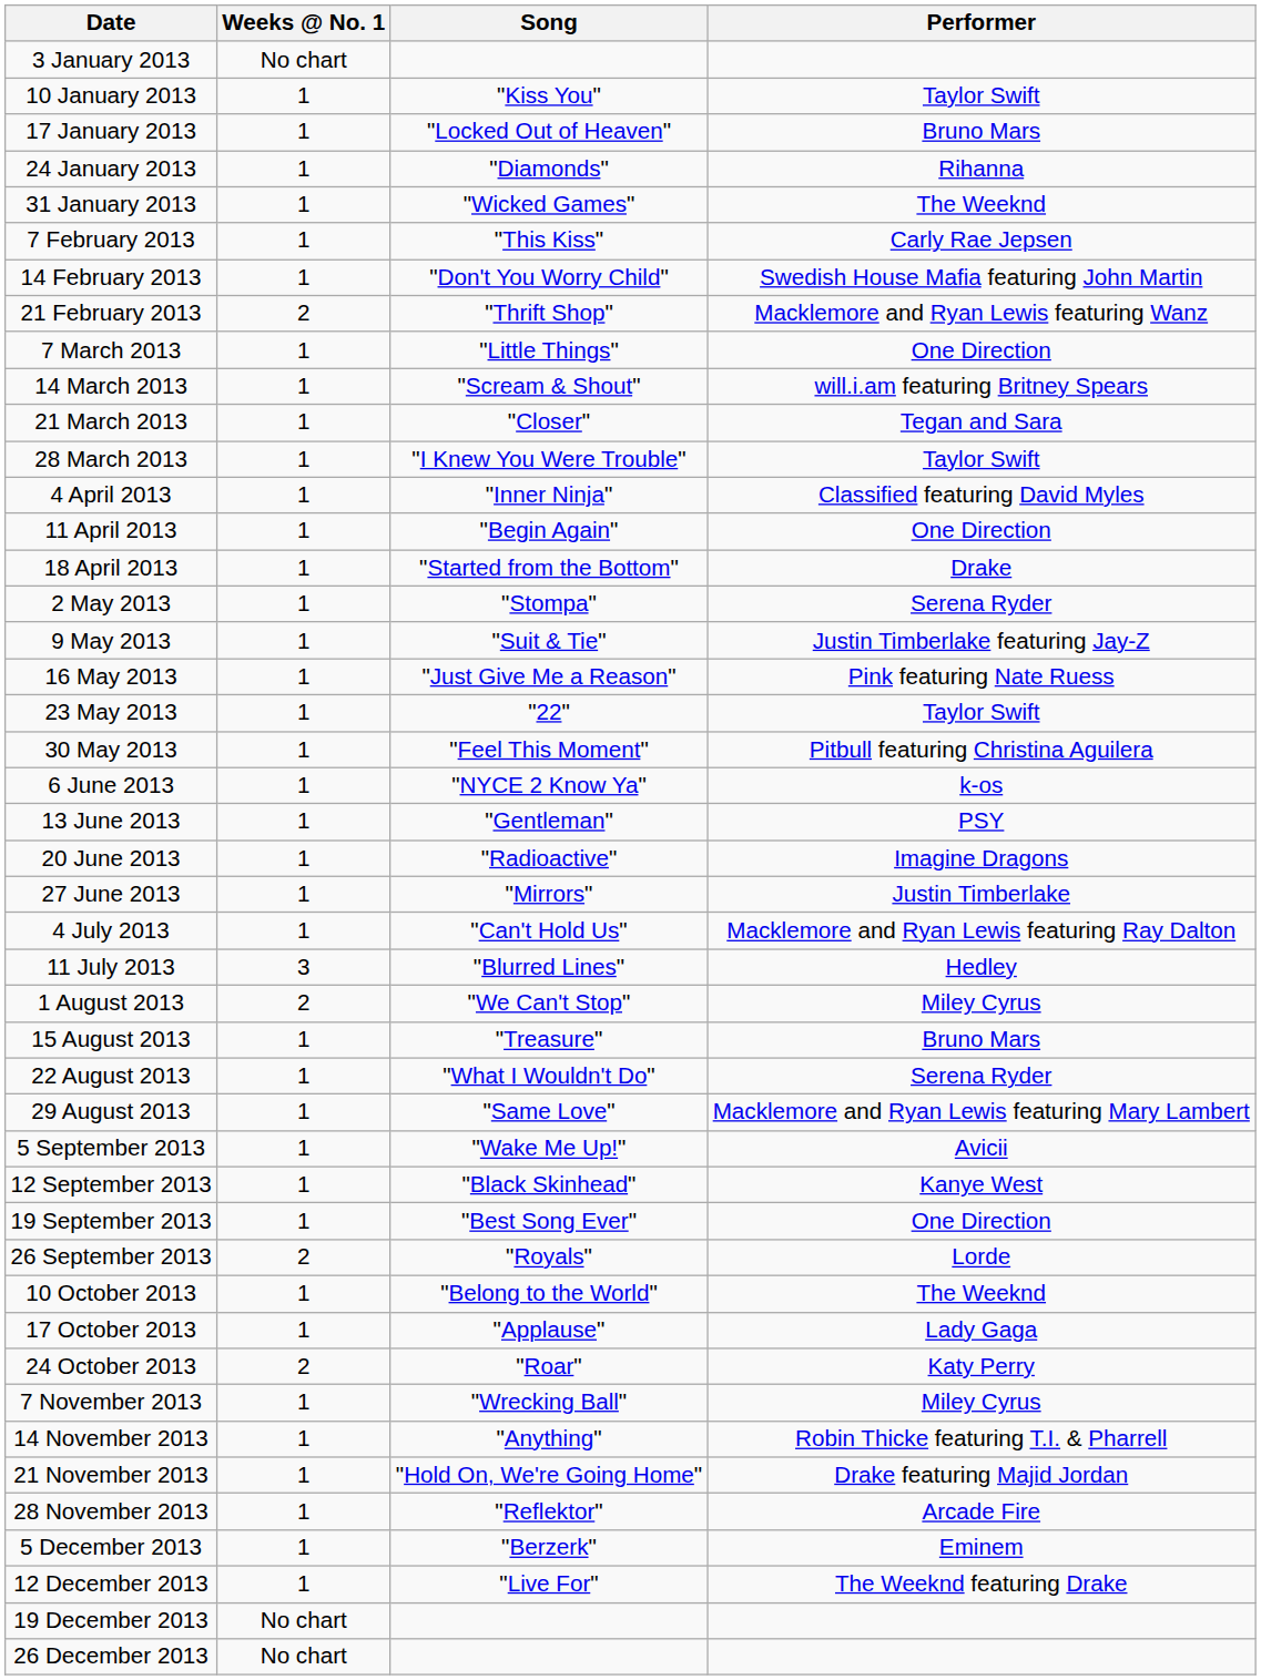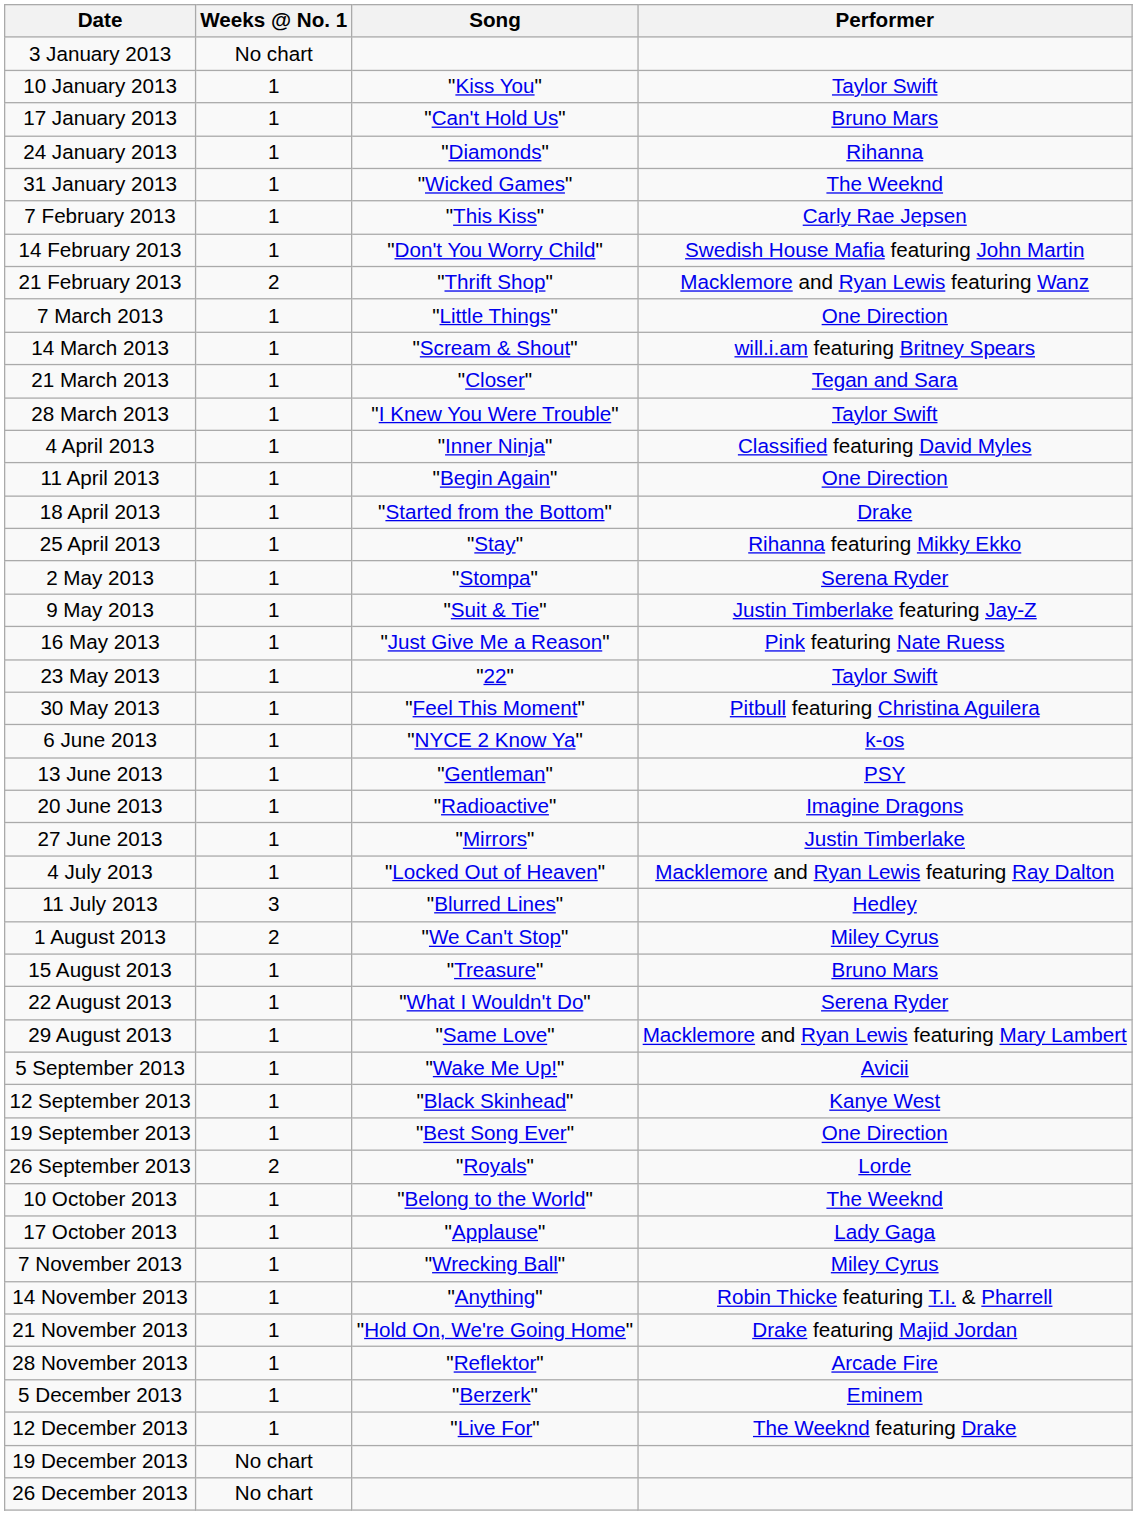 <table class="wikitable" style="text-align: center;">
 <tr>
 <th>Date</th>
 <th>Weeks @ No. 1</th>
 <th>Song</th>
 <th>Performer</th>
 </tr>
 <tr>
 <td>3 January 2013</td>
 <td>No chart</td>
 <td></td>
 <td></td>
 </tr>
 <tr>
 <td>10 January 2013</td>
 <td>1</td>
 <td>"<a href='#'>Kiss You</a>"</td>
 <td><a href='#'>Taylor Swift</a></td>
 </tr>
 <tr>
 <td>17 January 2013</td>
 <td>1</td>
-<td>"<a href='#'>Locked Out of Heaven</a>"</td>
+<td>"<a href='#'>Can't Hold Us</a>"</td>
 <td><a href='#'>Bruno Mars</a></td>
 </tr>
 <tr>
 <td>24 January 2013</td>
 <td>1</td>
 <td>"<a href='#'>Diamonds</a>"</td>
 <td><a href='#'>Rihanna</a></td>
 </tr>
 <tr>
 <td>31 January 2013</td>
 <td>1</td>
 <td>"<a href='#'>Wicked Games</a>"</td>
 <td><a href='#'>The Weeknd</a></td>
 </tr>
 <tr>
 <td>7 February 2013</td>
 <td>1</td>
 <td>"<a href='#'>This Kiss</a>"</td>
 <td><a href='#'>Carly Rae Jepsen</a></td>
 </tr>
 <tr>
 <td>14 February 2013</td>
 <td>1</td>
 <td>"<a href='#'>Don't You Worry Child</a>"</td>
 <td><a href='#'>Swedish House Mafia</a> featuring <a href='#'>John Martin</a></td>
 </tr>
 <tr>
 <td>21 February 2013</td>
 <td>2</td>
 <td>"<a href='#'>Thrift Shop</a>"</td>
 <td><a href='#'>Macklemore</a> and <a href='#'>Ryan Lewis</a> featuring <a href='#'>Wanz</a></td>
 </tr>
 <tr>
 <td>7 March 2013</td>
 <td>1</td>
 <td>"<a href='#'>Little Things</a>"</td>
 <td><a href='#'>One Direction</a></td>
 </tr>
 <tr>
 <td>14 March 2013</td>
 <td>1</td>
 <td>"<a href='#'>Scream & Shout</a>"</td>
 <td><a href='#'>will.i.am</a> featuring <a href='#'>Britney Spears</a></td>
 </tr>
 <tr>
 <td>21 March 2013</td>
 <td>1</td>
 <td>"<a href='#'>Closer</a>"</td>
 <td><a href='#'>Tegan and Sara</a></td>
 </tr>
 <tr>
 <td>28 March 2013</td>
 <td>1</td>
 <td>"<a href='#'>I Knew You Were Trouble</a>"</td>
 <td><a href='#'>Taylor Swift</a></td>
 </tr>
 <tr>
 <td>4 April 2013</td>
 <td>1</td>
 <td>"<a href='#'>Inner Ninja</a>"</td>
 <td><a href='#'>Classified</a> featuring <a href='#'>David Myles</a></td>
 </tr>
 <tr>
 <td>11 April 2013</td>
 <td>1</td>
 <td>"<a href='#'>Begin Again</a>"</td>
 <td><a href='#'>One Direction</a></td>
 </tr>
 <tr>
 <td>18 April 2013</td>
 <td>1</td>
 <td>"<a href='#'>Started from the Bottom</a>"</td>
 <td><a href='#'>Drake</a></td>
 </tr>
 <tr>
+<td>25 April 2013</td>
+<td>1</td>
+<td>"<a href='#'>Stay</a>"</td>
+<td><a href='#'>Rihanna</a> featuring <a href='#'>Mikky Ekko</a></td>
+</tr>
+<tr>
 <td>2 May 2013</td>
 <td>1</td>
 <td>"<a href='#'>Stompa</a>"</td>
 <td><a href='#'>Serena Ryder</a></td>
 </tr>
 <tr>
 <td>9 May 2013</td>
 <td>1</td>
 <td>"<a href='#'>Suit & Tie</a>"</td>
 <td><a href='#'>Justin Timberlake</a> featuring <a href='#'>Jay-Z</a></td>
 </tr>
 <tr>
 <td>16 May 2013</td>
 <td>1</td>
 <td>"<a href='#'>Just Give Me a Reason</a>"</td>
 <td><a href='#'>Pink</a> featuring <a href='#'>Nate Ruess</a></td>
 </tr>
 <tr>
 <td>23 May 2013</td>
 <td>1</td>
 <td>"<a href='#'>22</a>"</td>
 <td><a href='#'>Taylor Swift</a></td>
 </tr>
 <tr>
 <td>30 May 2013</td>
 <td>1</td>
 <td>"<a href='#'>Feel This Moment</a>"</td>
 <td><a href='#'>Pitbull</a> featuring <a href='#'>Christina Aguilera</a></td>
 </tr>
 <tr>
 <td>6 June 2013</td>
 <td>1</td>
 <td>"<a href='#'>NYCE 2 Know Ya</a>"</td>
 <td><a href='#'>k-os</a></td>
 </tr>
 <tr>
 <td>13 June 2013</td>
 <td>1</td>
 <td>"<a href='#'>Gentleman</a>"</td>
 <td><a href='#'>PSY</a></td>
 </tr>
 <tr>
 <td>20 June 2013</td>
 <td>1</td>
 <td>"<a href='#'>Radioactive</a>"</td>
 <td><a href='#'>Imagine Dragons</a></td>
 </tr>
 <tr>
 <td>27 June 2013</td>
 <td>1</td>
 <td>"<a href='#'>Mirrors</a>"</td>
 <td><a href='#'>Justin Timberlake</a></td>
 </tr>
 <tr>
 <td>4 July 2013</td>
 <td>1</td>
-<td>"<a href='#'>Can't Hold Us</a>"</td>
+<td>"<a href='#'>Locked Out of Heaven</a>"</td>
 <td><a href='#'>Macklemore</a> and <a href='#'>Ryan Lewis</a> featuring <a href='#'>Ray Dalton</a></td>
 </tr>
 <tr>
 <td>11 July 2013</td>
 <td>3</td>
 <td>"<a href='#'>Blurred Lines</a>"</td>
 <td><a href='#'>Hedley</a></td>
 </tr>
 <tr>
 <td>1 August 2013</td>
 <td>2</td>
 <td>"<a href='#'>We Can't Stop</a>"</td>
 <td><a href='#'>Miley Cyrus</a></td>
 </tr>
 <tr>
 <td>15 August 2013</td>
 <td>1</td>
 <td>"<a href='#'>Treasure</a>"</td>
 <td><a href='#'>Bruno Mars</a></td>
 </tr>
 <tr>
 <td>22 August 2013</td>
 <td>1</td>
 <td>"<a href='#'>What I Wouldn't Do</a>"</td>
 <td><a href='#'>Serena Ryder</a></td>
 </tr>
 <tr>
 <td>29 August 2013</td>
 <td>1</td>
 <td>"<a href='#'>Same Love</a>"</td>
 <td><a href='#'>Macklemore</a> and <a href='#'>Ryan Lewis</a> featuring <a href='#'>Mary Lambert</a></td>
 </tr>
 <tr>
 <td>5 September 2013</td>
 <td>1</td>
 <td>"<a href='#'>Wake Me Up!</a>"</td>
 <td><a href='#'>Avicii</a></td>
 </tr>
 <tr>
 <td>12 September 2013</td>
 <td>1</td>
 <td>"<a href='#'>Black Skinhead</a>"</td>
 <td><a href='#'>Kanye West</a></td>
 </tr>
 <tr>
 <td>19 September 2013</td>
 <td>1</td>
 <td>"<a href='#'>Best Song Ever</a>"</td>
 <td><a href='#'>One Direction</a></td>
 </tr>
 <tr>
 <td>26 September 2013</td>
 <td>2</td>
 <td>"<a href='#'>Royals</a>"</td>
 <td><a href='#'>Lorde</a></td>
 </tr>
 <tr>
 <td>10 October 2013</td>
 <td>1</td>
 <td>"<a href='#'>Belong to the World</a>"</td>
 <td><a href='#'>The Weeknd</a></td>
 </tr>
 <tr>
 <td>17 October 2013</td>
 <td>1</td>
 <td>"<a href='#'>Applause</a>"</td>
 <td><a href='#'>Lady Gaga</a></td>
 </tr>
 <tr>
-<td>24 October 2013</td>
-<td>2</td>
-<td>"<a href='#'>Roar</a>"</td>
-<td><a href='#'>Katy Perry</a></td>
-</tr>
-<tr>
 <td>7 November 2013</td>
 <td>1</td>
 <td>"<a href='#'>Wrecking Ball</a>"</td>
 <td><a href='#'>Miley Cyrus</a></td>
 </tr>
 <tr>
 <td>14 November 2013</td>
 <td>1</td>
 <td>"<a href='#'>Anything</a>"</td>
 <td><a href='#'>Robin Thicke</a> featuring <a href='#'>T.I.</a> & <a href='#'>Pharrell</a></td>
 </tr>
 <tr>
 <td>21 November 2013</td>
 <td>1</td>
 <td>"<a href='#'>Hold On, We're Going Home</a>"</td>
 <td><a href='#'>Drake</a> featuring <a href='#'>Majid Jordan</a></td>
 </tr>
 <tr>
 <td>28 November 2013</td>
 <td>1</td>
 <td>"<a href='#'>Reflektor</a>"</td>
 <td><a href='#'>Arcade Fire</a></td>
 </tr>
 <tr>
 <td>5 December 2013</td>
 <td>1</td>
 <td>"<a href='#'>Berzerk</a>"</td>
 <td><a href='#'>Eminem</a></td>
 </tr>
 <tr>
 <td>12 December 2013</td>
 <td>1</td>
 <td>"<a href='#'>Live For</a>"</td>
 <td><a href='#'>The Weeknd</a> featuring <a href='#'>Drake</a></td>
 </tr>
 <tr>
 <td>19 December 2013</td>
 <td>No chart</td>
 <td></td>
 <td></td>
 </tr>
 <tr>
 <td>26 December 2013</td>
 <td>No chart</td>
 <td></td>
 <td></td>
 </tr>
 </table>
